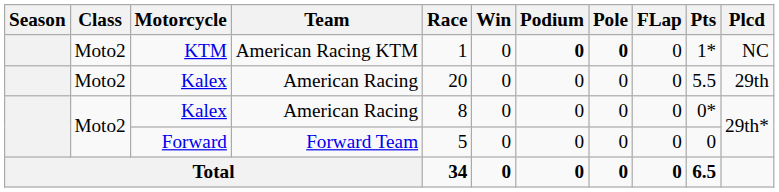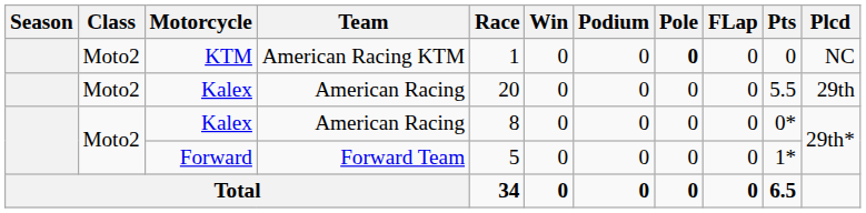 <table class="wikitable" style=text-align:right>
 <tr>
 <th>Season</th>
 <th>Class</th>
 <th>Motorcycle</th>
 <th>Team</th>
 <th>Race</th>
 <th>Win</th>
 <th>Podium</th>
 <th>Pole</th>
 <th>FLap</th>
 <th>Pts</th>
 <th>Plcd</th>
 </tr>
 <tr>
 <th></th>
 <td>Moto2</td>
 <td><a href='#'>KTM</a></td>
 <td>American Racing KTM</td>
 <td>1</td>
 <td>0</td>
-<td><strong>0</strong></td>
+<td>0</td>
 <td><strong>0</strong></td>
 <td>0</td>
-<td>1*</td>
+<td>0</td>
 <td>NC</td>
 </tr>
 <tr>
 <th></th>
 <td>Moto2</td>
 <td><a href='#'>Kalex</a></td>
 <td>American Racing</td>
 <td>20</td>
 <td>0</td>
 <td>0</td>
 <td>0</td>
 <td>0</td>
 <td>5.5</td>
 <td>29th</td>
 </tr>
 <tr>
 <th rowspan=2></th>
 <td rowspan=2>Moto2</td>
 <td><a href='#'>Kalex</a></td>
 <td>American Racing</td>
 <td>8</td>
 <td>0</td>
 <td>0</td>
 <td>0</td>
 <td>0</td>
 <td>0*</td>
 <td rowspan=2>29th*</td>
 </tr>
 <tr>
 <td><a href='#'>Forward</a></td>
 <td><a href='#'>Forward Team</a></td>
 <td>5</td>
 <td>0</td>
 <td>0</td>
 <td>0</td>
 <td>0</td>
-<td>0</td>
+<td>1*</td>
 </tr>
 <tr>
 <th colspan="4">Total</th>
 <td><strong>34</strong></td>
 <td><strong>0</strong></td>
 <td><strong>0</strong></td>
 <td><strong>0</strong></td>
 <td><strong>0</strong></td>
 <td><strong>6.5</strong></td>
 <td></td>
 </tr>
 </table>
